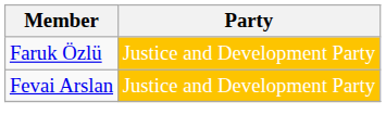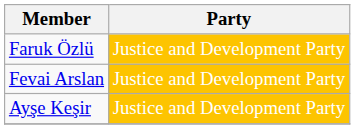 <table class="wikitable">
 <tr>
 <th>Member</th>
 <th>Party</th>
 </tr>
 <tr>
 <td><a href='#'>Faruk Özlü</a></td>
 <td style="background:#FDC400; color:white">Justice and Development Party</td>
 </tr>
 <tr>
 <td><a href='#'>Fevai Arslan</a></td>
 <td style="background:#FDC400; color:white">Justice and Development Party</td>
 </tr>
 <tr>
+<td><a href='#'>Ayşe Keşir</a></td>
+<td style="background:#FDC400; color:white">Justice and Development Party</td>
+</tr>
+<tr>
 </tr>
 </table>
